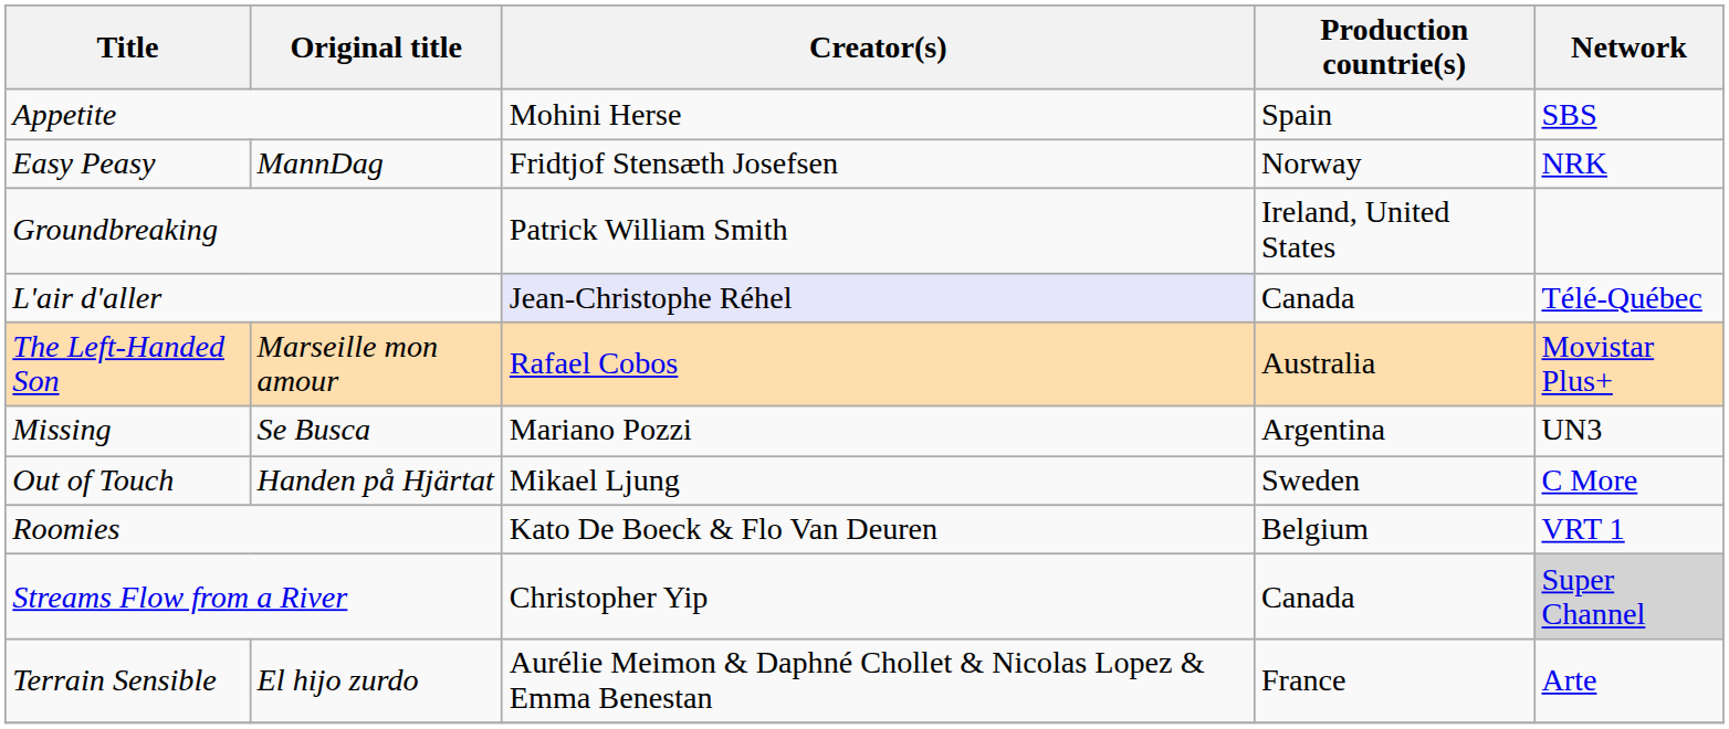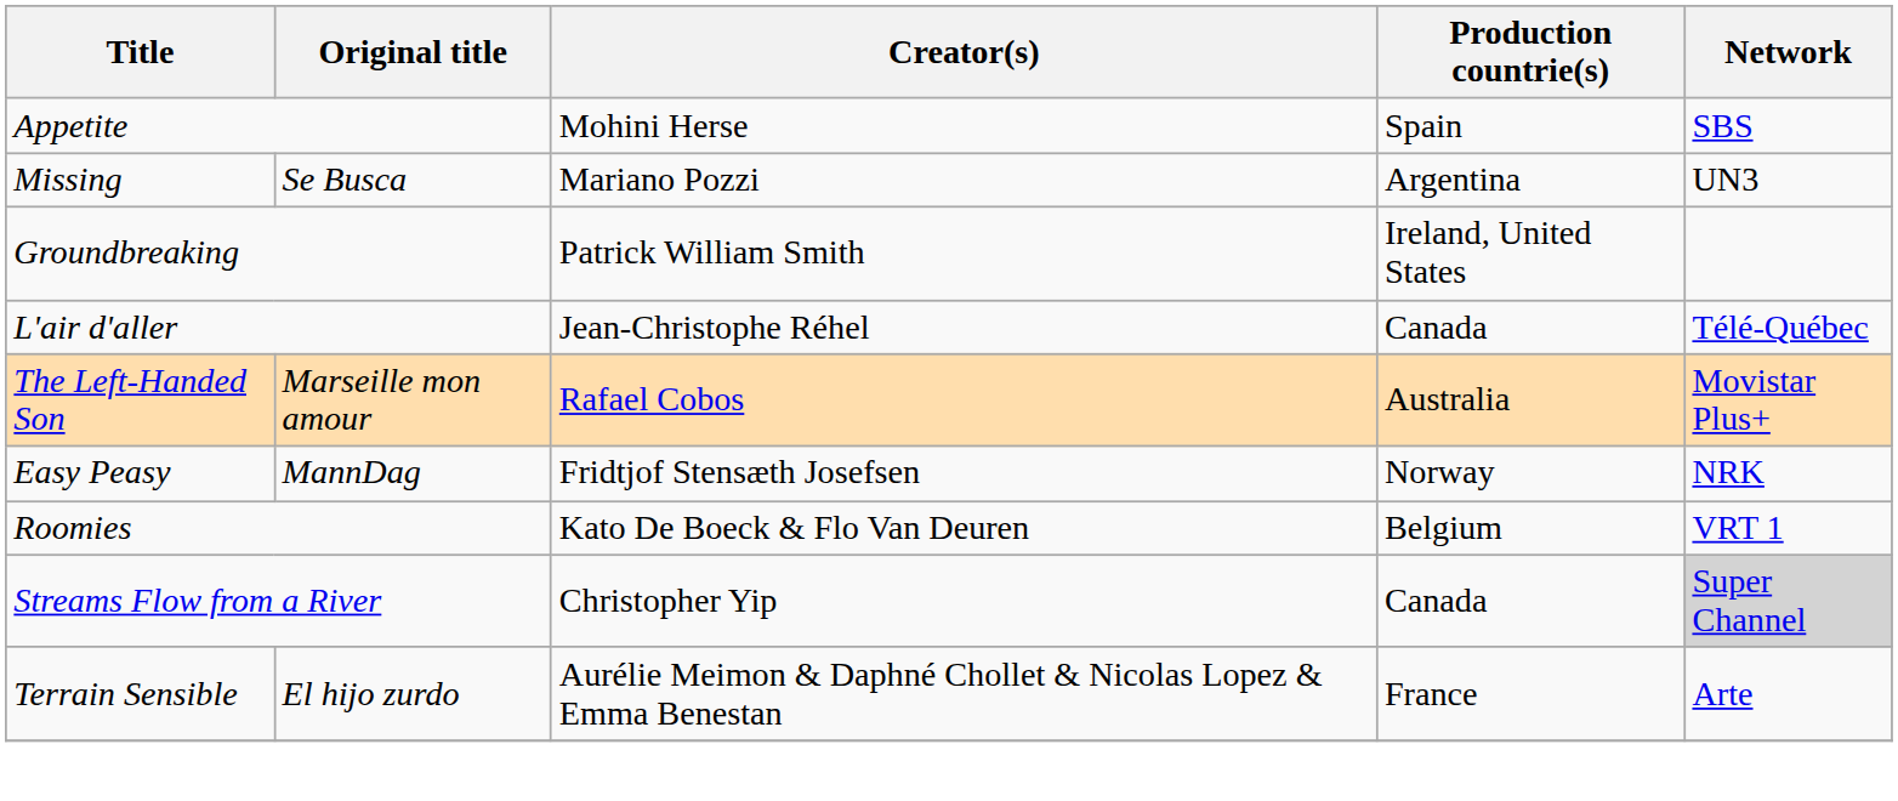 <table class="sortable wikitable" style="width:100%; margin-bottom:4px">
 <tr>
 <th scope="col">Title</th>
 <th scope="col">Original title</th>
 <th scope="col">Creator(s)</th>
 <th scope="col">Production countrie(s)</th>
 <th scope="col">Network</th>
 </tr>
 <tr>
 <td colspan="2"><em>Appetite</em></td>
 <td>Mohini Herse</td>
 <td>Spain</td>
 <td><a href='#'>SBS</a></td>
 </tr>
 <tr>
-<td><em>Easy Peasy</em></td>
-<td><em>MannDag</em></td>
-<td>Fridtjof Stensæth Josefsen</td>
-<td>Norway</td>
-<td><a href='#'>NRK</a></td>
+<td><em>Missing</em></td>
+<td><em>Se Busca</em></td>
+<td>Mariano Pozzi</td>
+<td>Argentina</td>
+<td>UN3</td>
 </tr>
 <tr>
 <td colspan="2"><em>Groundbreaking</em></td>
 <td>Patrick William Smith</td>
 <td>Ireland, United States</td>
 <td></td>
 </tr>
 <tr>
 <td colspan="2"><em>L'air d'aller</em></td>
-<td style="background: lavender;">Jean-Christophe Réhel</td>
+<td>Jean-Christophe Réhel</td>
 <td>Canada</td>
 <td><a href='#'>Télé-Québec</a></td>
 </tr>
 <tr style="background:#FFDEAD;">
 <td><em><a href='#'>The Left-Handed Son</a></em></td>
 <td><em>Marseille mon amour</em></td>
 <td><a href='#'>Rafael Cobos</a></td>
 <td>Australia</td>
 <td><a href='#'>Movistar Plus+</a></td>
 </tr>
 <tr>
-<td><em>Missing</em></td>
-<td><em>Se Busca</em></td>
-<td>Mariano Pozzi</td>
-<td>Argentina</td>
-<td>UN3</td>
-</tr>
-<tr>
-<td><em>Out of Touch</em></td>
-<td><em>Handen på Hjärtat</em></td>
-<td>Mikael Ljung</td>
-<td>Sweden</td>
-<td><a href='#'>C More</a></td>
+<td><em>Easy Peasy</em></td>
+<td><em>MannDag</em></td>
+<td>Fridtjof Stensæth Josefsen</td>
+<td>Norway</td>
+<td><a href='#'>NRK</a></td>
 </tr>
 <tr>
 <td colspan="2"><em>Roomies</em></td>
 <td>Kato De Boeck & Flo Van Deuren</td>
 <td>Belgium</td>
 <td><a href='#'>VRT 1</a></td>
 </tr>
 <tr>
 <td colspan="2"><em><a href='#'>Streams Flow from a River</a></em></td>
 <td>Christopher Yip</td>
 <td>Canada</td>
 <td style="background: lightgrey;"><a href='#'>Super Channel</a></td>
 </tr>
 <tr>
 <td><em>Terrain Sensible</em></td>
 <td><em>El hijo zurdo</em></td>
 <td>Aurélie Meimon & Daphné Chollet & Nicolas Lopez & Emma Benestan</td>
 <td>France</td>
 <td><a href='#'>Arte</a></td>
 </tr>
 <tr>
 </tr>
 </table>
